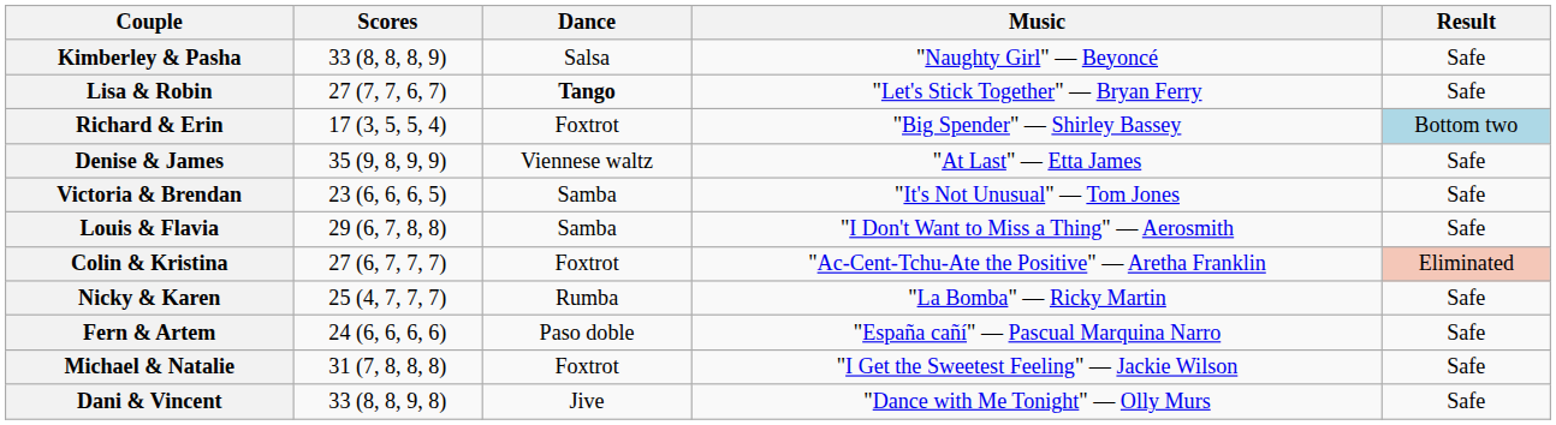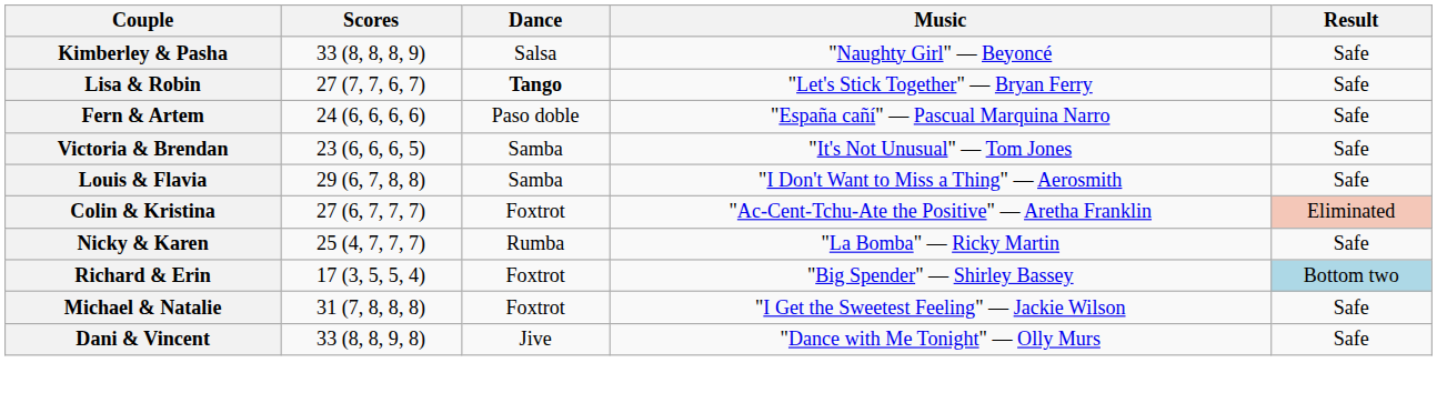 <table class="wikitable sortable" style="text-align:center; width:90%">
 <tr>
 <th scope="col">Couple</th>
 <th scope="col">Scores</th>
 <th scope="col" class="unsortable">Dance</th>
 <th scope="col" class="unsortable">Music</th>
 <th scope="col" class="unsortable">Result</th>
 </tr>
 <tr>
 <th scope="row">Kimberley & Pasha</th>
 <td>33 (8, 8, 8, 9)</td>
 <td>Salsa</td>
 <td>"<a href='#'>Naughty Girl</a>" — <a href='#'>Beyoncé</a></td>
 <td>Safe</td>
 </tr>
 <tr>
 <th scope="row">Lisa & Robin</th>
 <td>27 (7, 7, 6, 7)</td>
 <td><strong>Tango</strong></td>
 <td>"<a href='#'>Let's Stick Together</a>" — <a href='#'>Bryan Ferry</a></td>
 <td>Safe</td>
 </tr>
 <tr>
-<th scope="row">Richard & Erin</th>
-<td>17 (3, 5, 5, 4)</td>
-<td>Foxtrot</td>
-<td>"<a href='#'>Big Spender</a>" — <a href='#'>Shirley Bassey</a></td>
-<td bgcolor="lightblue">Bottom two</td>
-</tr>
-<tr>
-<th scope="row">Denise & James</th>
-<td>35 (9, 8, 9, 9)</td>
-<td>Viennese waltz</td>
-<td>"<a href='#'>At Last</a>" — <a href='#'>Etta James</a></td>
+<th scope="row">Fern & Artem</th>
+<td>24 (6, 6, 6, 6)</td>
+<td>Paso doble</td>
+<td>"<a href='#'>España cañí</a>" — <a href='#'>Pascual Marquina Narro</a></td>
 <td>Safe</td>
 </tr>
 <tr>
 <th scope="row">Victoria & Brendan</th>
 <td>23 (6, 6, 6, 5)</td>
 <td>Samba</td>
 <td>"<a href='#'>It's Not Unusual</a>" — <a href='#'>Tom Jones</a></td>
 <td>Safe</td>
 </tr>
 <tr>
 <th scope="row">Louis & Flavia</th>
 <td>29 (6, 7, 8, 8)</td>
 <td>Samba</td>
 <td>"<a href='#'>I Don't Want to Miss a Thing</a>" — <a href='#'>Aerosmith</a></td>
 <td>Safe</td>
 </tr>
 <tr>
 <th scope="row">Colin & Kristina</th>
 <td>27 (6, 7, 7, 7)</td>
 <td>Foxtrot</td>
 <td>"<a href='#'>Ac-Cent-Tchu-Ate the Positive</a>" — <a href='#'>Aretha Franklin</a></td>
 <td bgcolor="f4c7b8">Eliminated</td>
 </tr>
 <tr>
 <th scope="row">Nicky & Karen</th>
 <td>25 (4, 7, 7, 7)</td>
 <td>Rumba</td>
 <td>"<a href='#'>La Bomba</a>" — <a href='#'>Ricky Martin</a></td>
 <td>Safe</td>
 </tr>
 <tr>
-<th scope="row">Fern & Artem</th>
-<td>24 (6, 6, 6, 6)</td>
-<td>Paso doble</td>
-<td>"<a href='#'>España cañí</a>" — <a href='#'>Pascual Marquina Narro</a></td>
-<td>Safe</td>
+<th scope="row">Richard & Erin</th>
+<td>17 (3, 5, 5, 4)</td>
+<td>Foxtrot</td>
+<td>"<a href='#'>Big Spender</a>" — <a href='#'>Shirley Bassey</a></td>
+<td bgcolor="lightblue">Bottom two</td>
 </tr>
 <tr>
 <th scope="row">Michael & Natalie</th>
 <td>31 (7, 8, 8, 8)</td>
 <td>Foxtrot</td>
 <td>"<a href='#'>I Get the Sweetest Feeling</a>" — <a href='#'>Jackie Wilson</a></td>
 <td>Safe</td>
 </tr>
 <tr>
 <th scope="row">Dani & Vincent</th>
 <td>33 (8, 8, 9, 8)</td>
 <td>Jive</td>
 <td>"<a href='#'>Dance with Me Tonight</a>" — <a href='#'>Olly Murs</a></td>
 <td>Safe</td>
 </tr>
 </table>
